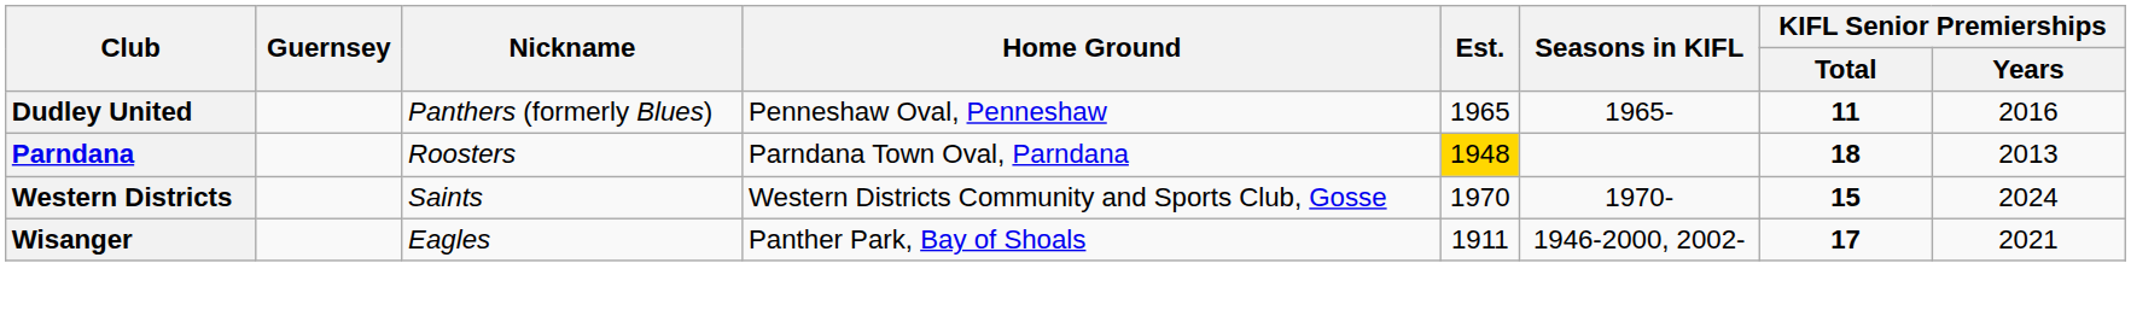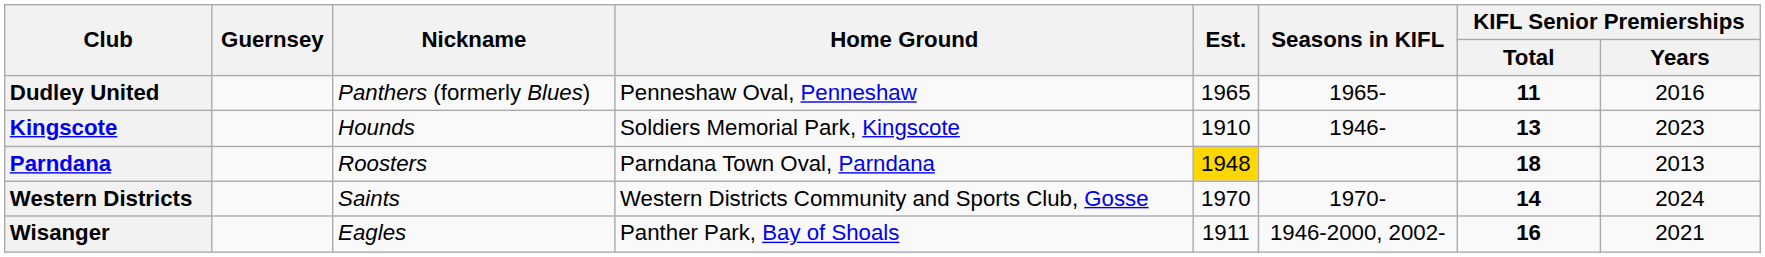 <table class="wikitable sortable mw-collapsible mw-collapsed" style="width:100%">
 <tr>
 <th rowspan="2">Club</th>
 <th rowspan="2">Guernsey</th>
 <th rowspan="2">Nickname</th>
 <th rowspan="2">Home Ground</th>
 <th rowspan="2">Est.</th>
 <th rowspan="2">Seasons in KIFL</th>
 <th colspan="2">KIFL Senior Premierships</th>
 </tr>
 <tr>
 <th>Total</th>
 <th>Years</th>
 </tr>
 <tr>
 <th style=text-align:left>Dudley United</th>
 <td></td>
 <td><em>Panthers</em> (formerly <em>Blues</em>)</td>
 <td>Penneshaw Oval, <a href='#'>Penneshaw</a></td>
 <td align="center">1965</td>
 <td align="center">1965-</td>
 <td align="center"><strong>11</strong></td>
 <td align="center">2016</td>
 </tr>
 <tr>
+<th style=text-align:left><a href='#'>Kingscote</a></th>
+<td></td>
+<td><em>Hounds</em></td>
+<td>Soldiers Memorial Park, <a href='#'>Kingscote</a></td>
+<td align="center">1910</td>
+<td align="center">1946-</td>
+<td align="center"><strong>13</strong></td>
+<td align="center">2023</td>
+</tr>
+<tr>
 <th style=text-align:left><a href='#'>Parndana</a></th>
 <td></td>
 <td><em>Roosters</em></td>
 <td>Parndana Town Oval, <a href='#'>Parndana</a></td>
 <td align="center" style="background: gold;">1948</td>
 <td align="center"></td>
 <td align="center"><strong>18</strong></td>
 <td align="center">2013</td>
 </tr>
 <tr>
 <th style=text-align:left>Western Districts</th>
 <td></td>
 <td><em>Saints</em></td>
 <td>Western Districts Community and Sports Club, <a href='#'>Gosse</a></td>
 <td align="center">1970</td>
 <td align="center">1970-</td>
-<td align="center"><strong>15</strong></td>
+<td align="center"><strong>14</strong></td>
 <td align="center">2024</td>
 </tr>
 <tr>
 <th style=text-align:left>Wisanger</th>
 <td></td>
 <td><em>Eagles</em></td>
 <td>Panther Park, <a href='#'>Bay of Shoals</a></td>
 <td align="center">1911</td>
 <td align="center">1946-2000, 2002-</td>
-<td align="center"><strong>17</strong></td>
+<td align="center"><strong>16</strong></td>
 <td align="center">2021</td>
 </tr>
 </table>
